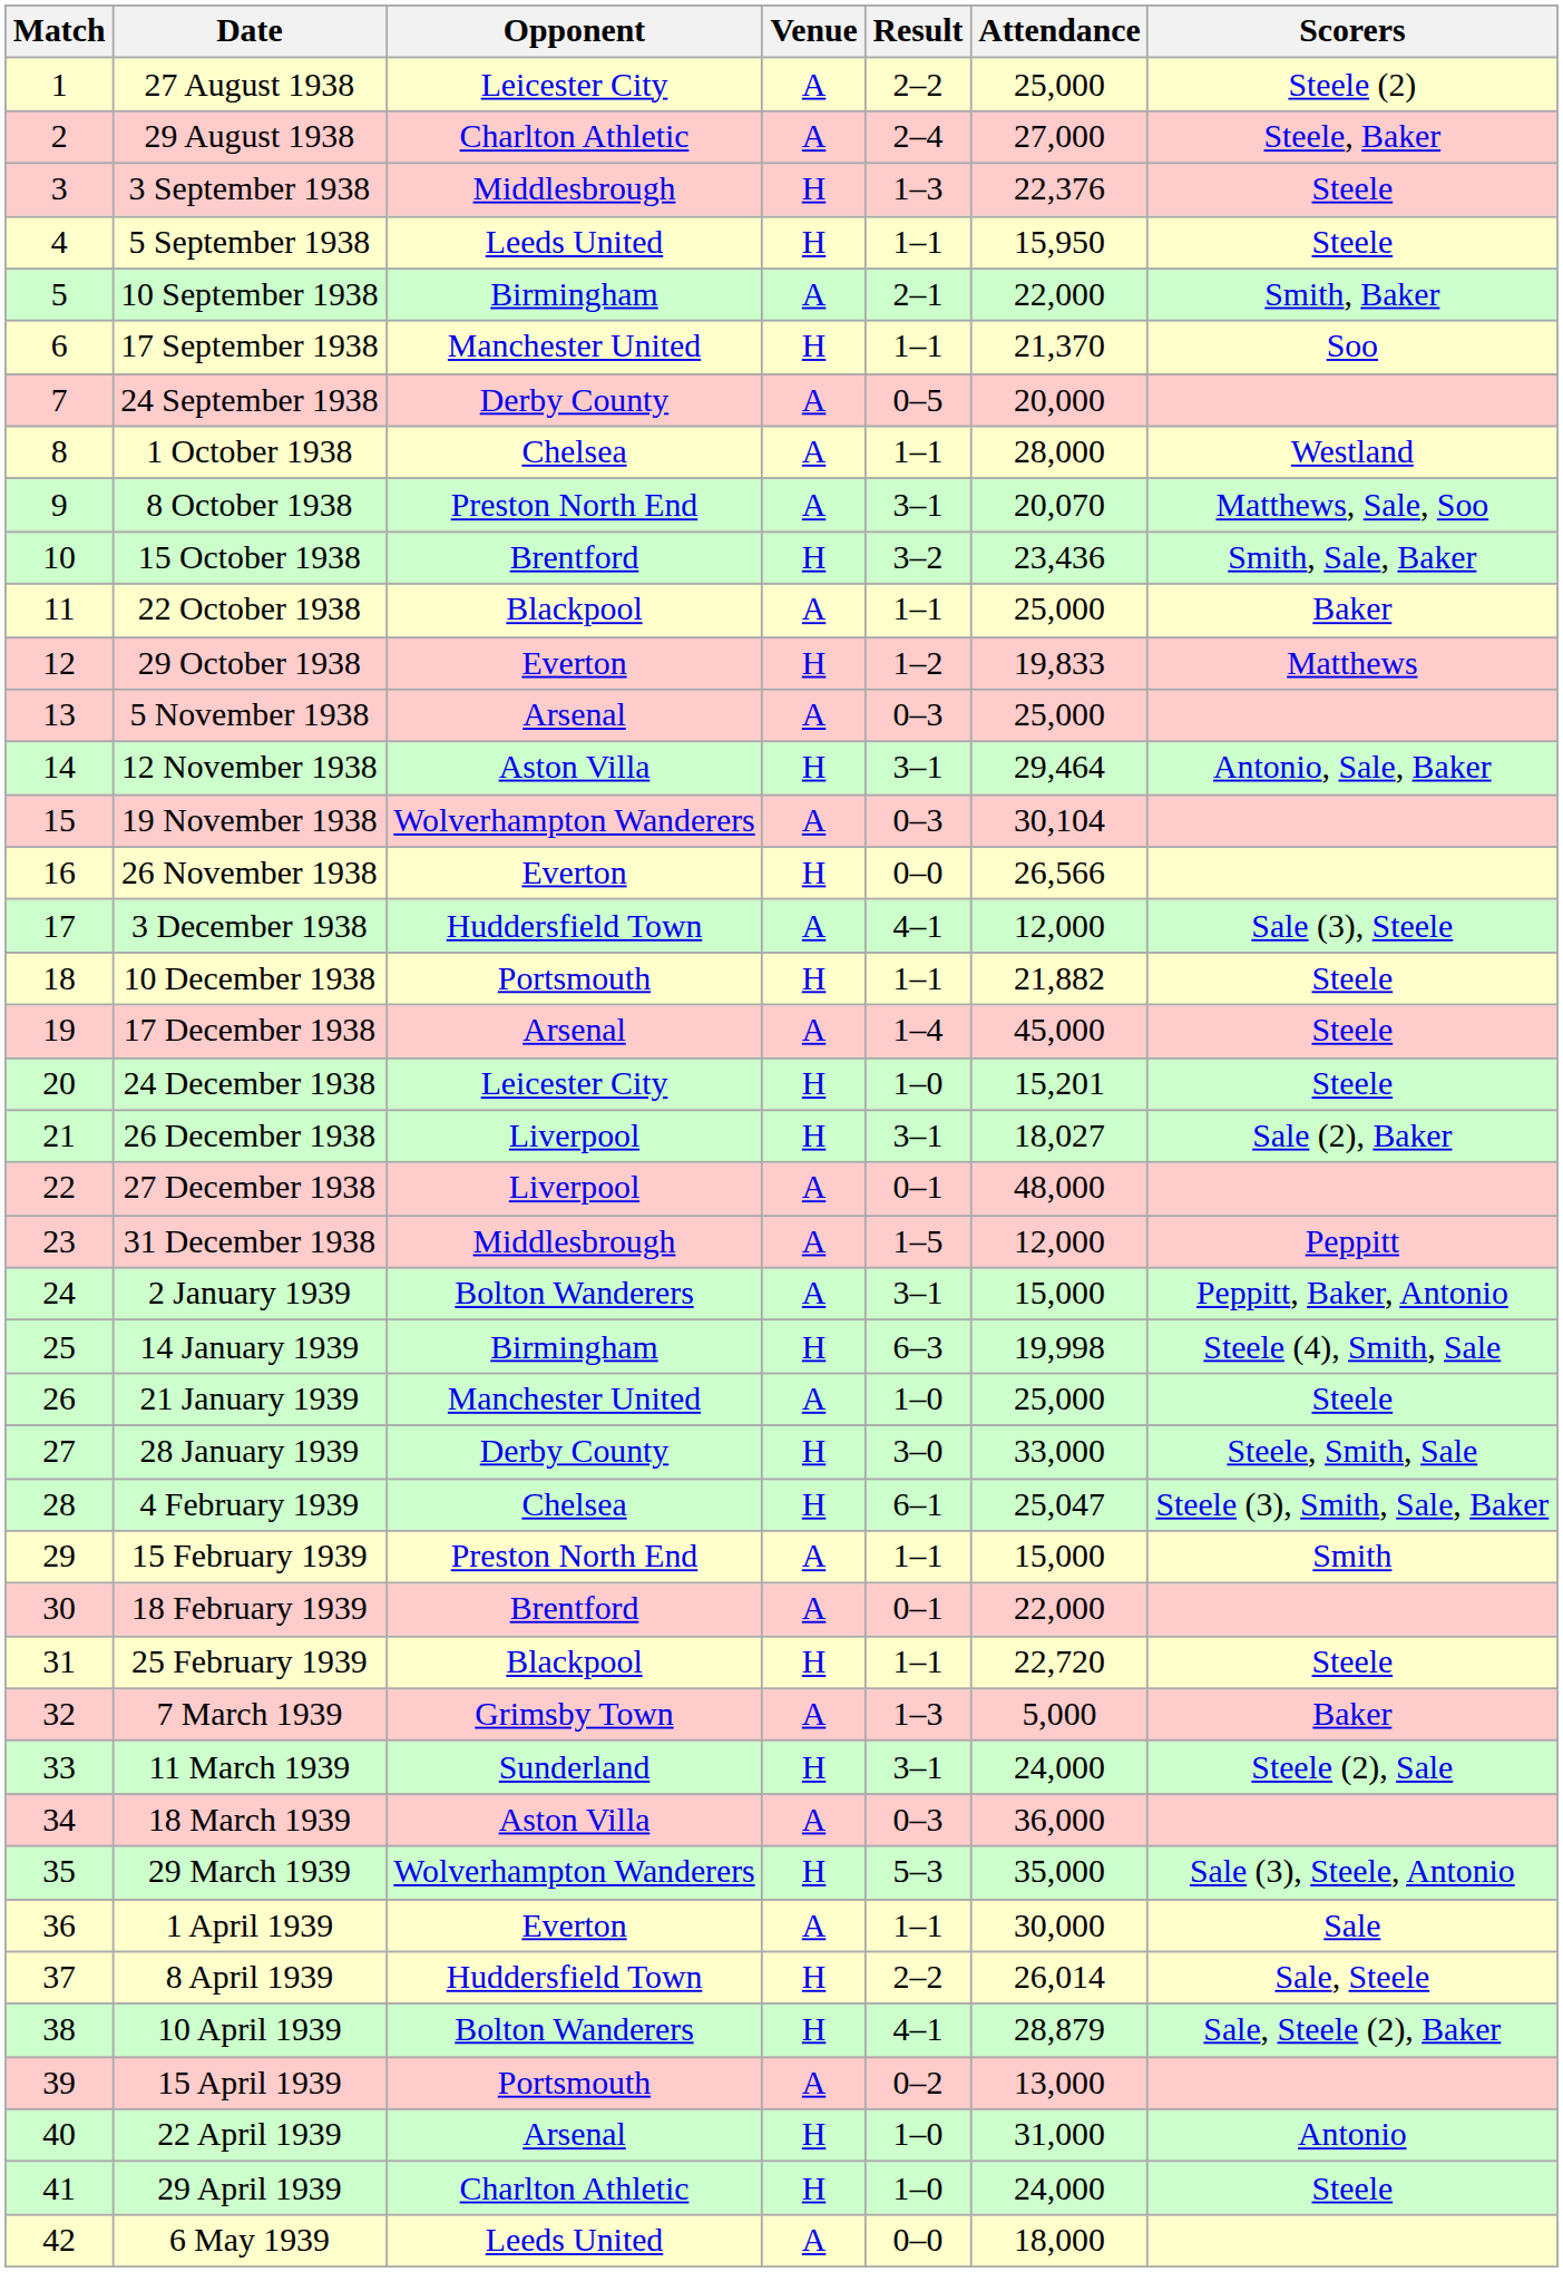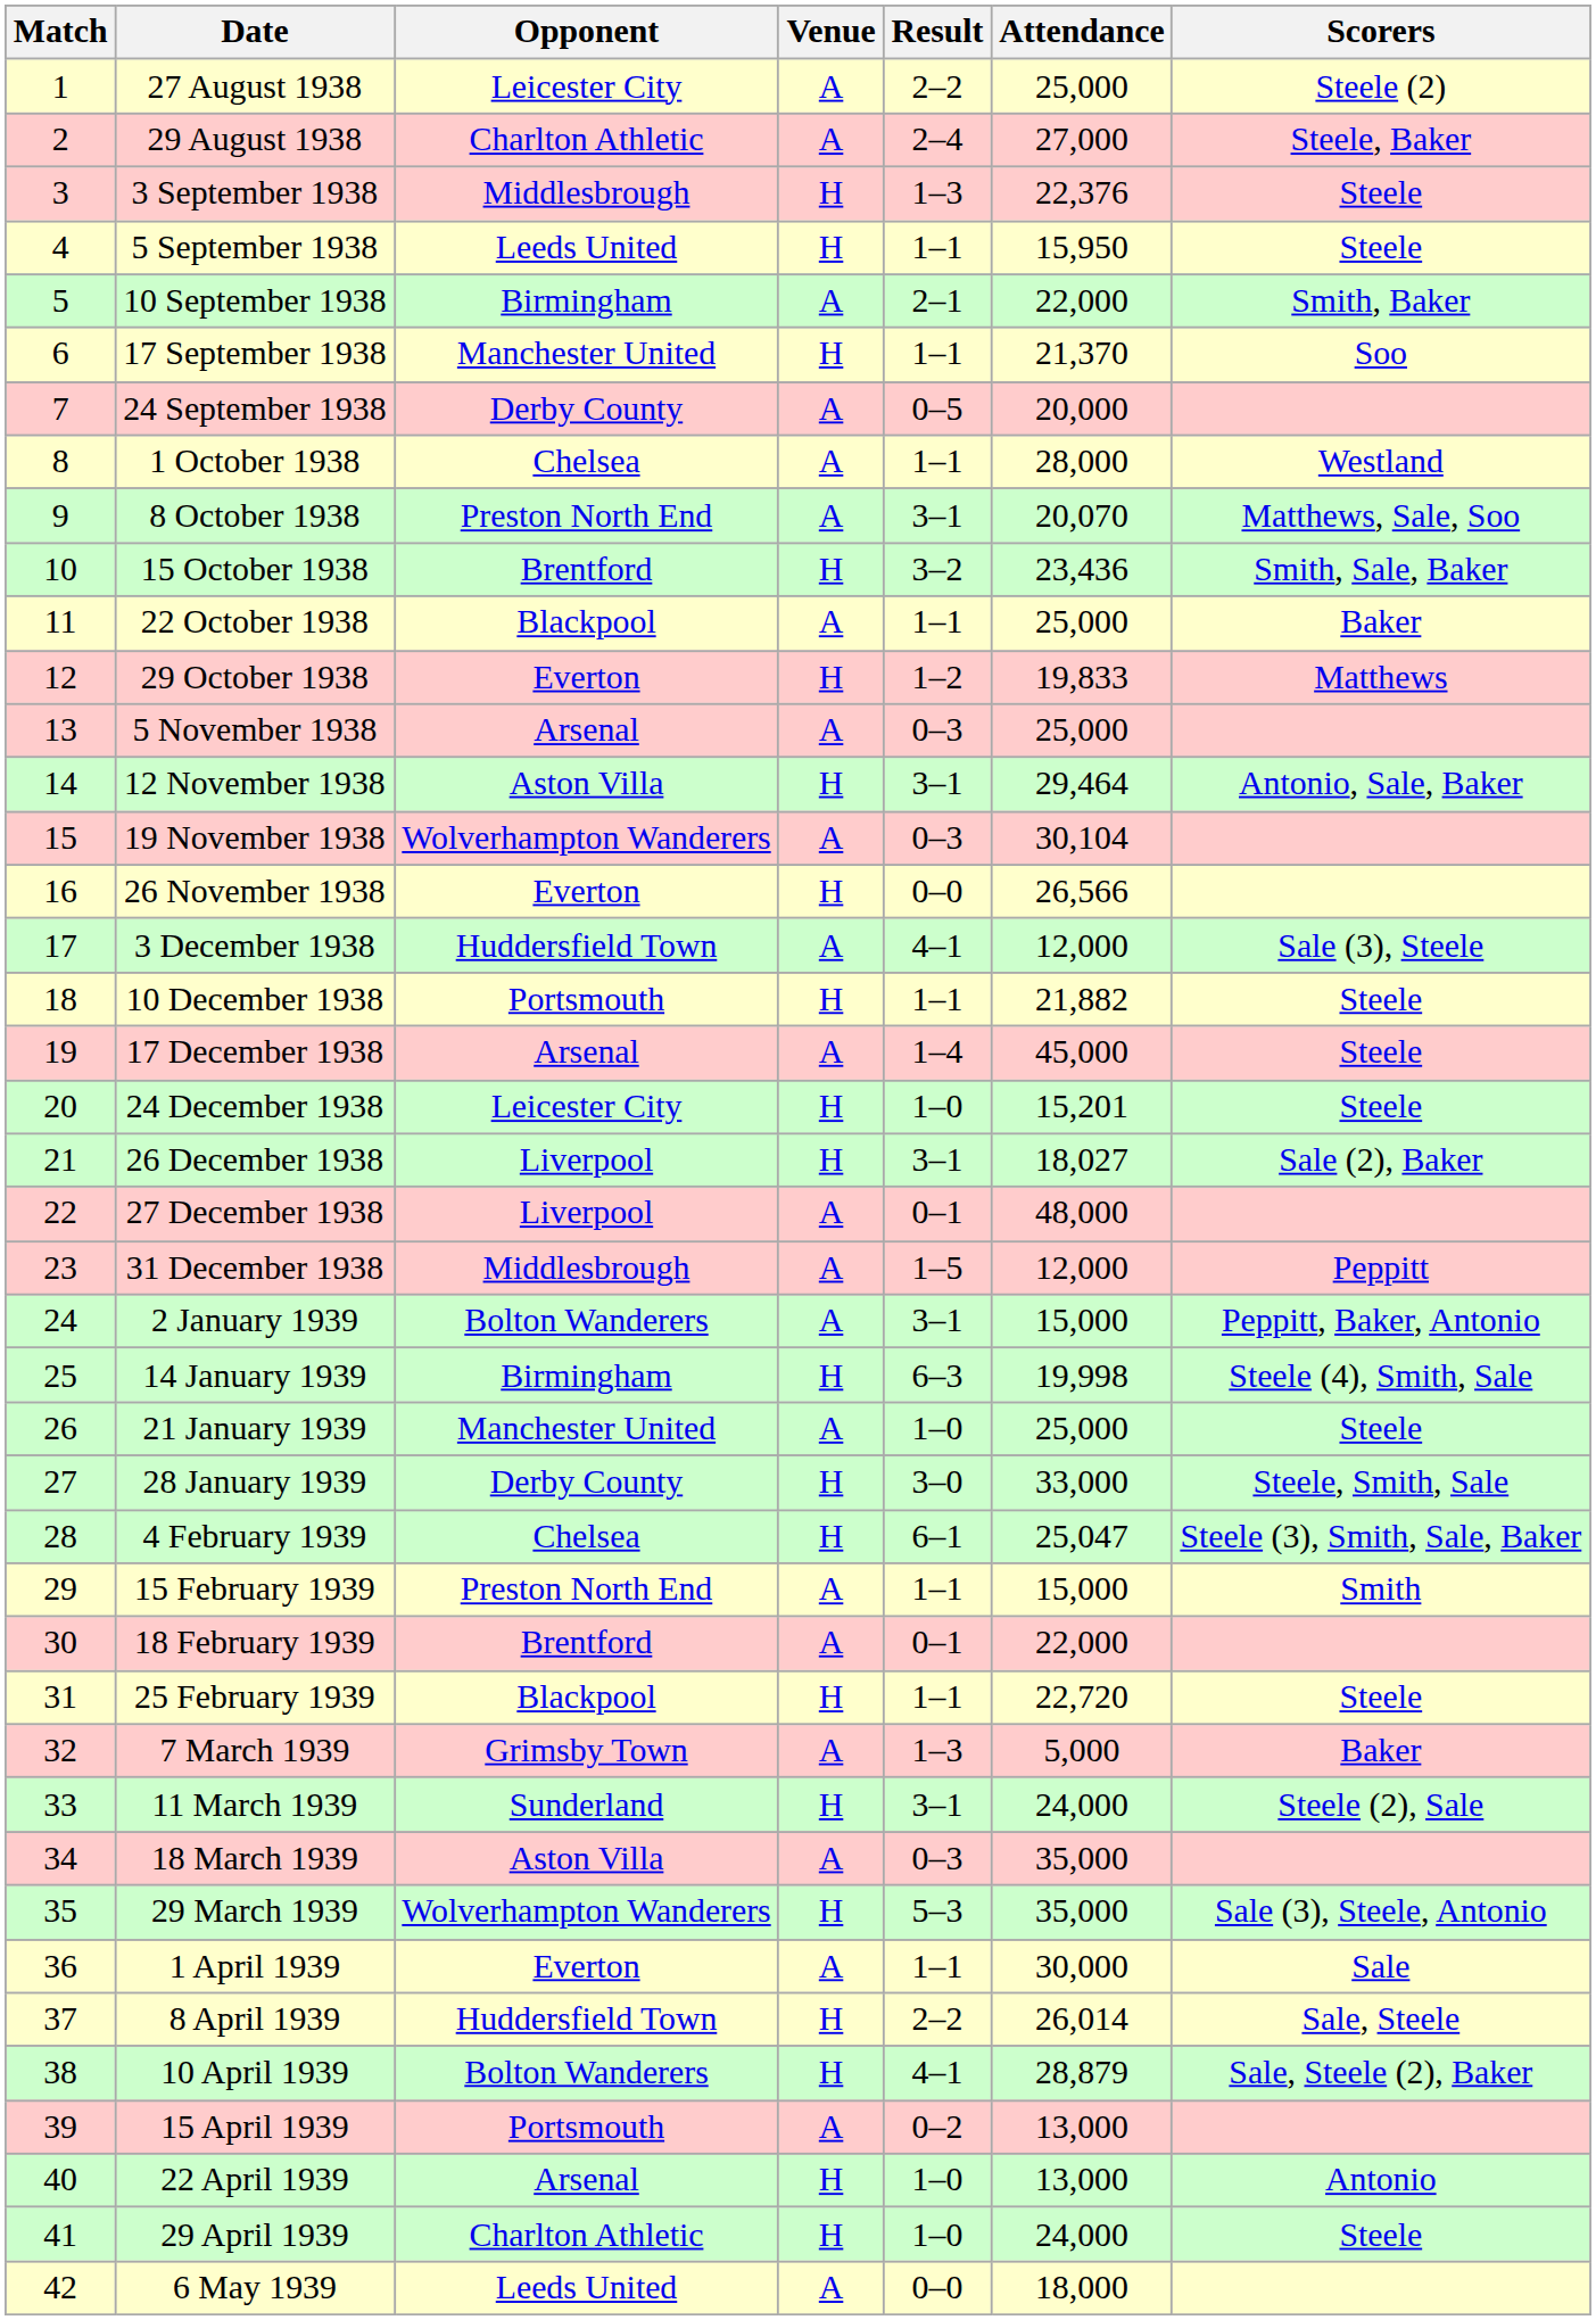 <table class="wikitable" style="font-size:100%; text-align:center">
 <tr>
 <th>Match</th>
 <th>Date</th>
 <th>Opponent</th>
 <th>Venue</th>
 <th>Result</th>
 <th>Attendance</th>
 <th>Scorers</th>
 </tr>
 <tr style="background-color: #FFFFCC;">
 <td>1</td>
 <td>27 August 1938</td>
 <td><a href='#'>Leicester City</a></td>
 <td><a href='#'>A</a></td>
 <td>2–2</td>
 <td>25,000</td>
 <td><a href='#'>Steele</a> (2)</td>
 </tr>
 <tr style="background-color: #FFCCCC;">
 <td>2</td>
 <td>29 August 1938</td>
 <td><a href='#'>Charlton Athletic</a></td>
 <td><a href='#'>A</a></td>
 <td>2–4</td>
 <td>27,000</td>
 <td><a href='#'>Steele</a>, <a href='#'>Baker</a></td>
 </tr>
 <tr style="background-color: #FFCCCC;">
 <td>3</td>
 <td>3 September 1938</td>
 <td><a href='#'>Middlesbrough</a></td>
 <td><a href='#'>H</a></td>
 <td>1–3</td>
 <td>22,376</td>
 <td><a href='#'>Steele</a></td>
 </tr>
 <tr style="background-color: #FFFFCC;">
 <td>4</td>
 <td>5 September 1938</td>
 <td><a href='#'>Leeds United</a></td>
 <td><a href='#'>H</a></td>
 <td>1–1</td>
 <td>15,950</td>
 <td><a href='#'>Steele</a></td>
 </tr>
 <tr style="background-color: #CCFFCC;">
 <td>5</td>
 <td>10 September 1938</td>
 <td><a href='#'>Birmingham</a></td>
 <td><a href='#'>A</a></td>
 <td>2–1</td>
 <td>22,000</td>
 <td><a href='#'>Smith</a>, <a href='#'>Baker</a></td>
 </tr>
 <tr style="background-color: #FFFFCC;">
 <td>6</td>
 <td>17 September 1938</td>
 <td><a href='#'>Manchester United</a></td>
 <td><a href='#'>H</a></td>
 <td>1–1</td>
 <td>21,370</td>
 <td><a href='#'>Soo</a></td>
 </tr>
 <tr style="background-color: #FFCCCC;">
 <td>7</td>
 <td>24 September 1938</td>
 <td><a href='#'>Derby County</a></td>
 <td><a href='#'>A</a></td>
 <td>0–5</td>
 <td>20,000</td>
 <td></td>
 </tr>
 <tr style="background-color: #FFFFCC;">
 <td>8</td>
 <td>1 October 1938</td>
 <td><a href='#'>Chelsea</a></td>
 <td><a href='#'>A</a></td>
 <td>1–1</td>
 <td>28,000</td>
 <td><a href='#'>Westland</a></td>
 </tr>
 <tr style="background-color: #CCFFCC;">
 <td>9</td>
 <td>8 October 1938</td>
 <td><a href='#'>Preston North End</a></td>
 <td><a href='#'>A</a></td>
 <td>3–1</td>
 <td>20,070</td>
 <td><a href='#'>Matthews</a>, <a href='#'>Sale</a>, <a href='#'>Soo</a></td>
 </tr>
 <tr style="background-color: #CCFFCC;">
 <td>10</td>
 <td>15 October 1938</td>
 <td><a href='#'>Brentford</a></td>
 <td><a href='#'>H</a></td>
 <td>3–2</td>
 <td>23,436</td>
 <td><a href='#'>Smith</a>, <a href='#'>Sale</a>, <a href='#'>Baker</a></td>
 </tr>
 <tr style="background-color: #FFFFCC;">
 <td>11</td>
 <td>22 October 1938</td>
 <td><a href='#'>Blackpool</a></td>
 <td><a href='#'>A</a></td>
 <td>1–1</td>
 <td>25,000</td>
 <td><a href='#'>Baker</a></td>
 </tr>
 <tr style="background-color: #FFCCCC;">
 <td>12</td>
 <td>29 October 1938</td>
 <td><a href='#'>Everton</a></td>
 <td><a href='#'>H</a></td>
 <td>1–2</td>
 <td>19,833</td>
 <td><a href='#'>Matthews</a></td>
 </tr>
 <tr style="background-color: #FFCCCC;">
 <td>13</td>
 <td>5 November 1938</td>
 <td><a href='#'>Arsenal</a></td>
 <td><a href='#'>A</a></td>
 <td>0–3</td>
 <td>25,000</td>
 <td></td>
 </tr>
 <tr style="background-color: #CCFFCC;">
 <td>14</td>
 <td>12 November 1938</td>
 <td><a href='#'>Aston Villa</a></td>
 <td><a href='#'>H</a></td>
 <td>3–1</td>
 <td>29,464</td>
 <td><a href='#'>Antonio</a>, <a href='#'>Sale</a>, <a href='#'>Baker</a></td>
 </tr>
 <tr style="background-color: #FFCCCC;">
 <td>15</td>
 <td>19 November 1938</td>
 <td><a href='#'>Wolverhampton Wanderers</a></td>
 <td><a href='#'>A</a></td>
 <td>0–3</td>
 <td>30,104</td>
 <td></td>
 </tr>
 <tr style="background-color: #FFFFCC;">
 <td>16</td>
 <td>26 November 1938</td>
 <td><a href='#'>Everton</a></td>
 <td><a href='#'>H</a></td>
 <td>0–0</td>
 <td>26,566</td>
 <td></td>
 </tr>
 <tr style="background-color: #CCFFCC;">
 <td>17</td>
 <td>3 December 1938</td>
 <td><a href='#'>Huddersfield Town</a></td>
 <td><a href='#'>A</a></td>
 <td>4–1</td>
 <td>12,000</td>
 <td><a href='#'>Sale</a> (3), <a href='#'>Steele</a></td>
 </tr>
 <tr style="background-color: #FFFFCC;">
 <td>18</td>
 <td>10 December 1938</td>
 <td><a href='#'>Portsmouth</a></td>
 <td><a href='#'>H</a></td>
 <td>1–1</td>
 <td>21,882</td>
 <td><a href='#'>Steele</a></td>
 </tr>
 <tr style="background-color: #FFCCCC;">
 <td>19</td>
 <td>17 December 1938</td>
 <td><a href='#'>Arsenal</a></td>
 <td><a href='#'>A</a></td>
 <td>1–4</td>
 <td>45,000</td>
 <td><a href='#'>Steele</a></td>
 </tr>
 <tr style="background-color: #CCFFCC;">
 <td>20</td>
 <td>24 December 1938</td>
 <td><a href='#'>Leicester City</a></td>
 <td><a href='#'>H</a></td>
 <td>1–0</td>
 <td>15,201</td>
 <td><a href='#'>Steele</a></td>
 </tr>
 <tr style="background-color: #CCFFCC;">
 <td>21</td>
 <td>26 December 1938</td>
 <td><a href='#'>Liverpool</a></td>
 <td><a href='#'>H</a></td>
 <td>3–1</td>
 <td>18,027</td>
 <td><a href='#'>Sale</a> (2), <a href='#'>Baker</a></td>
 </tr>
 <tr style="background-color: #FFCCCC;">
 <td>22</td>
 <td>27 December 1938</td>
 <td><a href='#'>Liverpool</a></td>
 <td><a href='#'>A</a></td>
 <td>0–1</td>
 <td>48,000</td>
 <td></td>
 </tr>
 <tr style="background-color: #FFCCCC;">
 <td>23</td>
 <td>31 December 1938</td>
 <td><a href='#'>Middlesbrough</a></td>
 <td><a href='#'>A</a></td>
 <td>1–5</td>
 <td>12,000</td>
 <td><a href='#'>Peppitt</a></td>
 </tr>
 <tr style="background-color: #CCFFCC;">
 <td>24</td>
 <td>2 January 1939</td>
 <td><a href='#'>Bolton Wanderers</a></td>
 <td><a href='#'>A</a></td>
 <td>3–1</td>
 <td>15,000</td>
 <td><a href='#'>Peppitt</a>, <a href='#'>Baker</a>, <a href='#'>Antonio</a></td>
 </tr>
 <tr style="background-color: #CCFFCC;">
 <td>25</td>
 <td>14 January 1939</td>
 <td><a href='#'>Birmingham</a></td>
 <td><a href='#'>H</a></td>
 <td>6–3</td>
 <td>19,998</td>
 <td><a href='#'>Steele</a> (4), <a href='#'>Smith</a>, <a href='#'>Sale</a></td>
 </tr>
 <tr style="background-color: #CCFFCC;">
 <td>26</td>
 <td>21 January 1939</td>
 <td><a href='#'>Manchester United</a></td>
 <td><a href='#'>A</a></td>
 <td>1–0</td>
 <td>25,000</td>
 <td><a href='#'>Steele</a></td>
 </tr>
 <tr style="background-color: #CCFFCC;">
 <td>27</td>
 <td>28 January 1939</td>
 <td><a href='#'>Derby County</a></td>
 <td><a href='#'>H</a></td>
 <td>3–0</td>
 <td>33,000</td>
 <td><a href='#'>Steele</a>, <a href='#'>Smith</a>, <a href='#'>Sale</a></td>
 </tr>
 <tr style="background-color: #CCFFCC;">
 <td>28</td>
 <td>4 February 1939</td>
 <td><a href='#'>Chelsea</a></td>
 <td><a href='#'>H</a></td>
 <td>6–1</td>
 <td>25,047</td>
 <td><a href='#'>Steele</a> (3), <a href='#'>Smith</a>, <a href='#'>Sale</a>, <a href='#'>Baker</a></td>
 </tr>
 <tr style="background-color: #FFFFCC;">
 <td>29</td>
 <td>15 February 1939</td>
 <td><a href='#'>Preston North End</a></td>
 <td><a href='#'>A</a></td>
 <td>1–1</td>
 <td>15,000</td>
 <td><a href='#'>Smith</a></td>
 </tr>
 <tr style="background-color: #FFCCCC;">
 <td>30</td>
 <td>18 February 1939</td>
 <td><a href='#'>Brentford</a></td>
 <td><a href='#'>A</a></td>
 <td>0–1</td>
 <td>22,000</td>
 <td></td>
 </tr>
 <tr style="background-color: #FFFFCC;">
 <td>31</td>
 <td>25 February 1939</td>
 <td><a href='#'>Blackpool</a></td>
 <td><a href='#'>H</a></td>
 <td>1–1</td>
 <td>22,720</td>
 <td><a href='#'>Steele</a></td>
 </tr>
 <tr style="background-color: #FFCCCC;">
 <td>32</td>
 <td>7 March 1939</td>
 <td><a href='#'>Grimsby Town</a></td>
 <td><a href='#'>A</a></td>
 <td>1–3</td>
 <td>5,000</td>
 <td><a href='#'>Baker</a></td>
 </tr>
 <tr style="background-color: #CCFFCC;">
 <td>33</td>
 <td>11 March 1939</td>
 <td><a href='#'>Sunderland</a></td>
 <td><a href='#'>H</a></td>
 <td>3–1</td>
 <td>24,000</td>
 <td><a href='#'>Steele</a> (2), <a href='#'>Sale</a></td>
 </tr>
 <tr style="background-color: #FFCCCC;">
 <td>34</td>
 <td>18 March 1939</td>
 <td><a href='#'>Aston Villa</a></td>
 <td><a href='#'>A</a></td>
 <td>0–3</td>
-<td>36,000</td>
+<td>35,000</td>
 <td></td>
 </tr>
 <tr style="background-color: #CCFFCC;">
 <td>35</td>
 <td>29 March 1939</td>
 <td><a href='#'>Wolverhampton Wanderers</a></td>
 <td><a href='#'>H</a></td>
 <td>5–3</td>
 <td>35,000</td>
 <td><a href='#'>Sale</a> (3), <a href='#'>Steele</a>, <a href='#'>Antonio</a></td>
 </tr>
 <tr style="background-color: #FFFFCC;">
 <td>36</td>
 <td>1 April 1939</td>
 <td><a href='#'>Everton</a></td>
 <td><a href='#'>A</a></td>
 <td>1–1</td>
 <td>30,000</td>
 <td><a href='#'>Sale</a></td>
 </tr>
 <tr style="background-color: #FFFFCC;">
 <td>37</td>
 <td>8 April 1939</td>
 <td><a href='#'>Huddersfield Town</a></td>
 <td><a href='#'>H</a></td>
 <td>2–2</td>
 <td>26,014</td>
 <td><a href='#'>Sale</a>, <a href='#'>Steele</a></td>
 </tr>
 <tr style="background-color: #CCFFCC;">
 <td>38</td>
 <td>10 April 1939</td>
 <td><a href='#'>Bolton Wanderers</a></td>
 <td><a href='#'>H</a></td>
 <td>4–1</td>
 <td>28,879</td>
 <td><a href='#'>Sale</a>, <a href='#'>Steele</a> (2), <a href='#'>Baker</a></td>
 </tr>
 <tr style="background-color: #FFCCCC;">
 <td>39</td>
 <td>15 April 1939</td>
 <td><a href='#'>Portsmouth</a></td>
 <td><a href='#'>A</a></td>
 <td>0–2</td>
 <td>13,000</td>
 <td></td>
 </tr>
 <tr style="background-color: #CCFFCC;">
 <td>40</td>
 <td>22 April 1939</td>
 <td><a href='#'>Arsenal</a></td>
 <td><a href='#'>H</a></td>
 <td>1–0</td>
-<td>31,000</td>
+<td>13,000</td>
 <td><a href='#'>Antonio</a></td>
 </tr>
 <tr style="background-color: #CCFFCC;">
 <td>41</td>
 <td>29 April 1939</td>
 <td><a href='#'>Charlton Athletic</a></td>
 <td><a href='#'>H</a></td>
 <td>1–0</td>
 <td>24,000</td>
 <td><a href='#'>Steele</a></td>
 </tr>
 <tr style="background-color: #FFFFCC;">
 <td>42</td>
 <td>6 May 1939</td>
 <td><a href='#'>Leeds United</a></td>
 <td><a href='#'>A</a></td>
 <td>0–0</td>
 <td>18,000</td>
 <td></td>
 </tr>
 </table>
